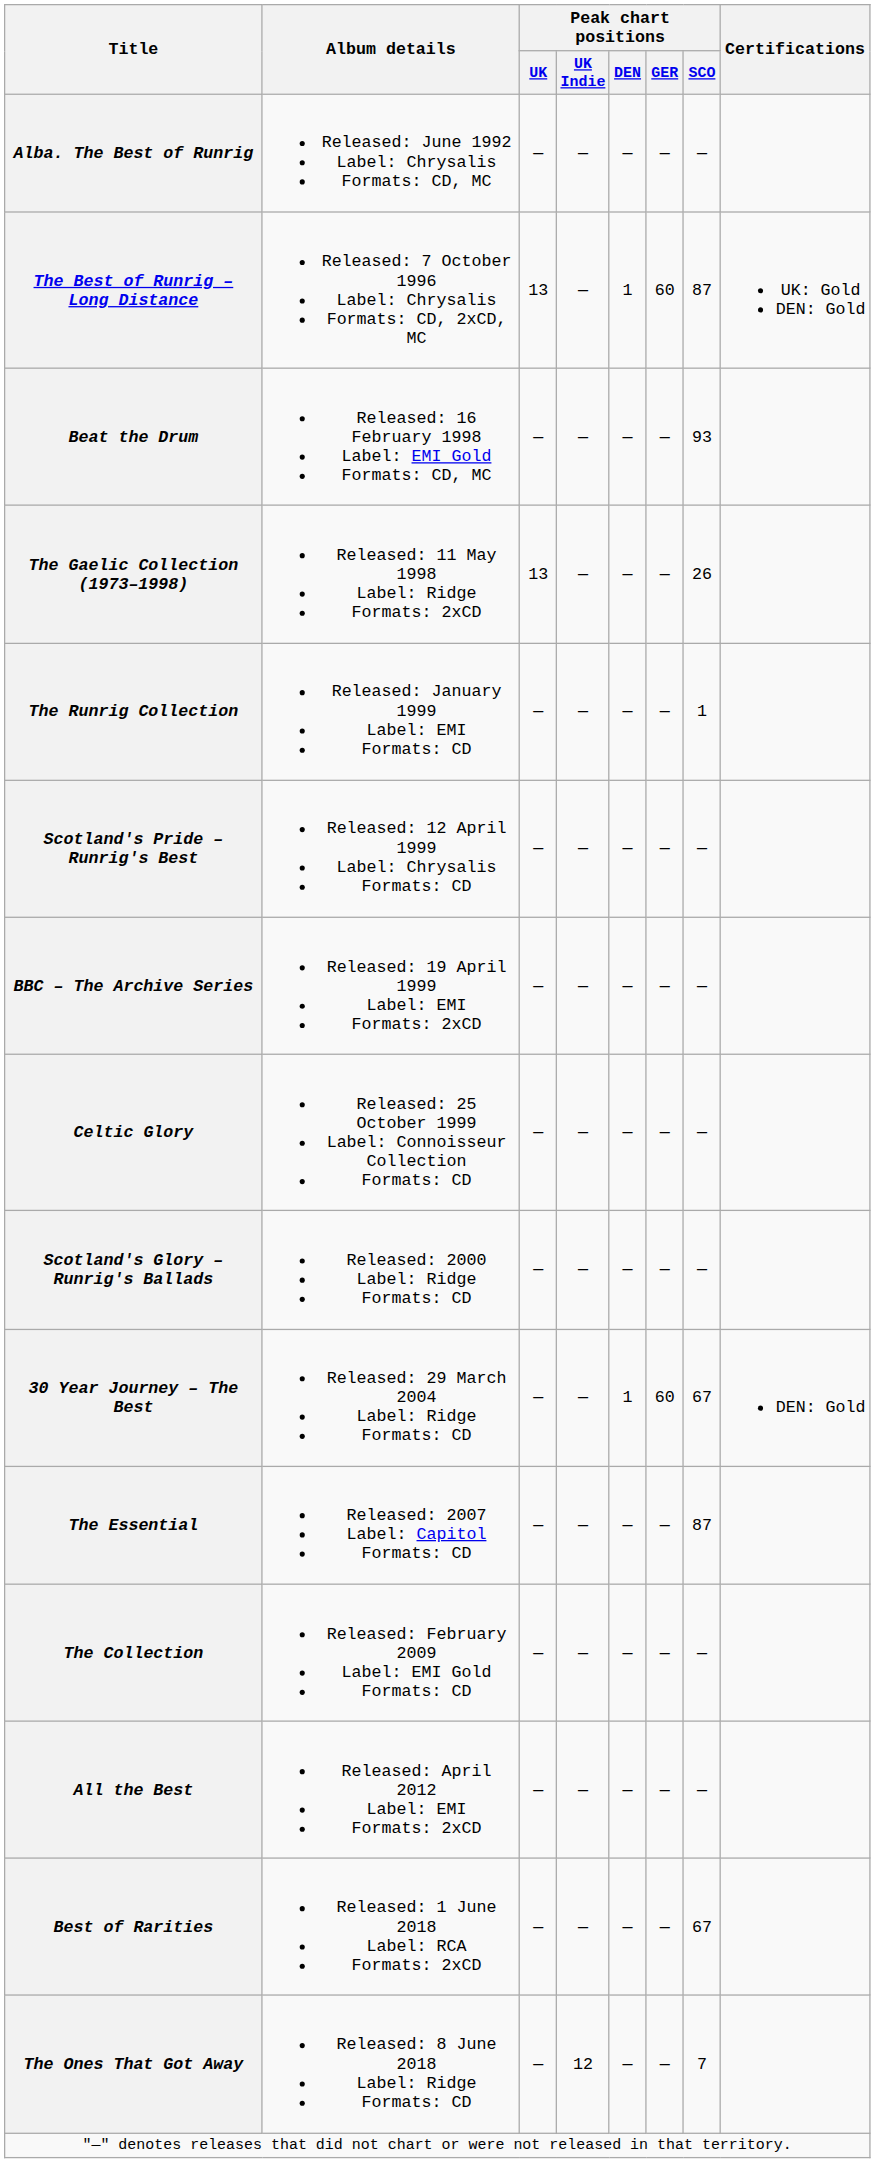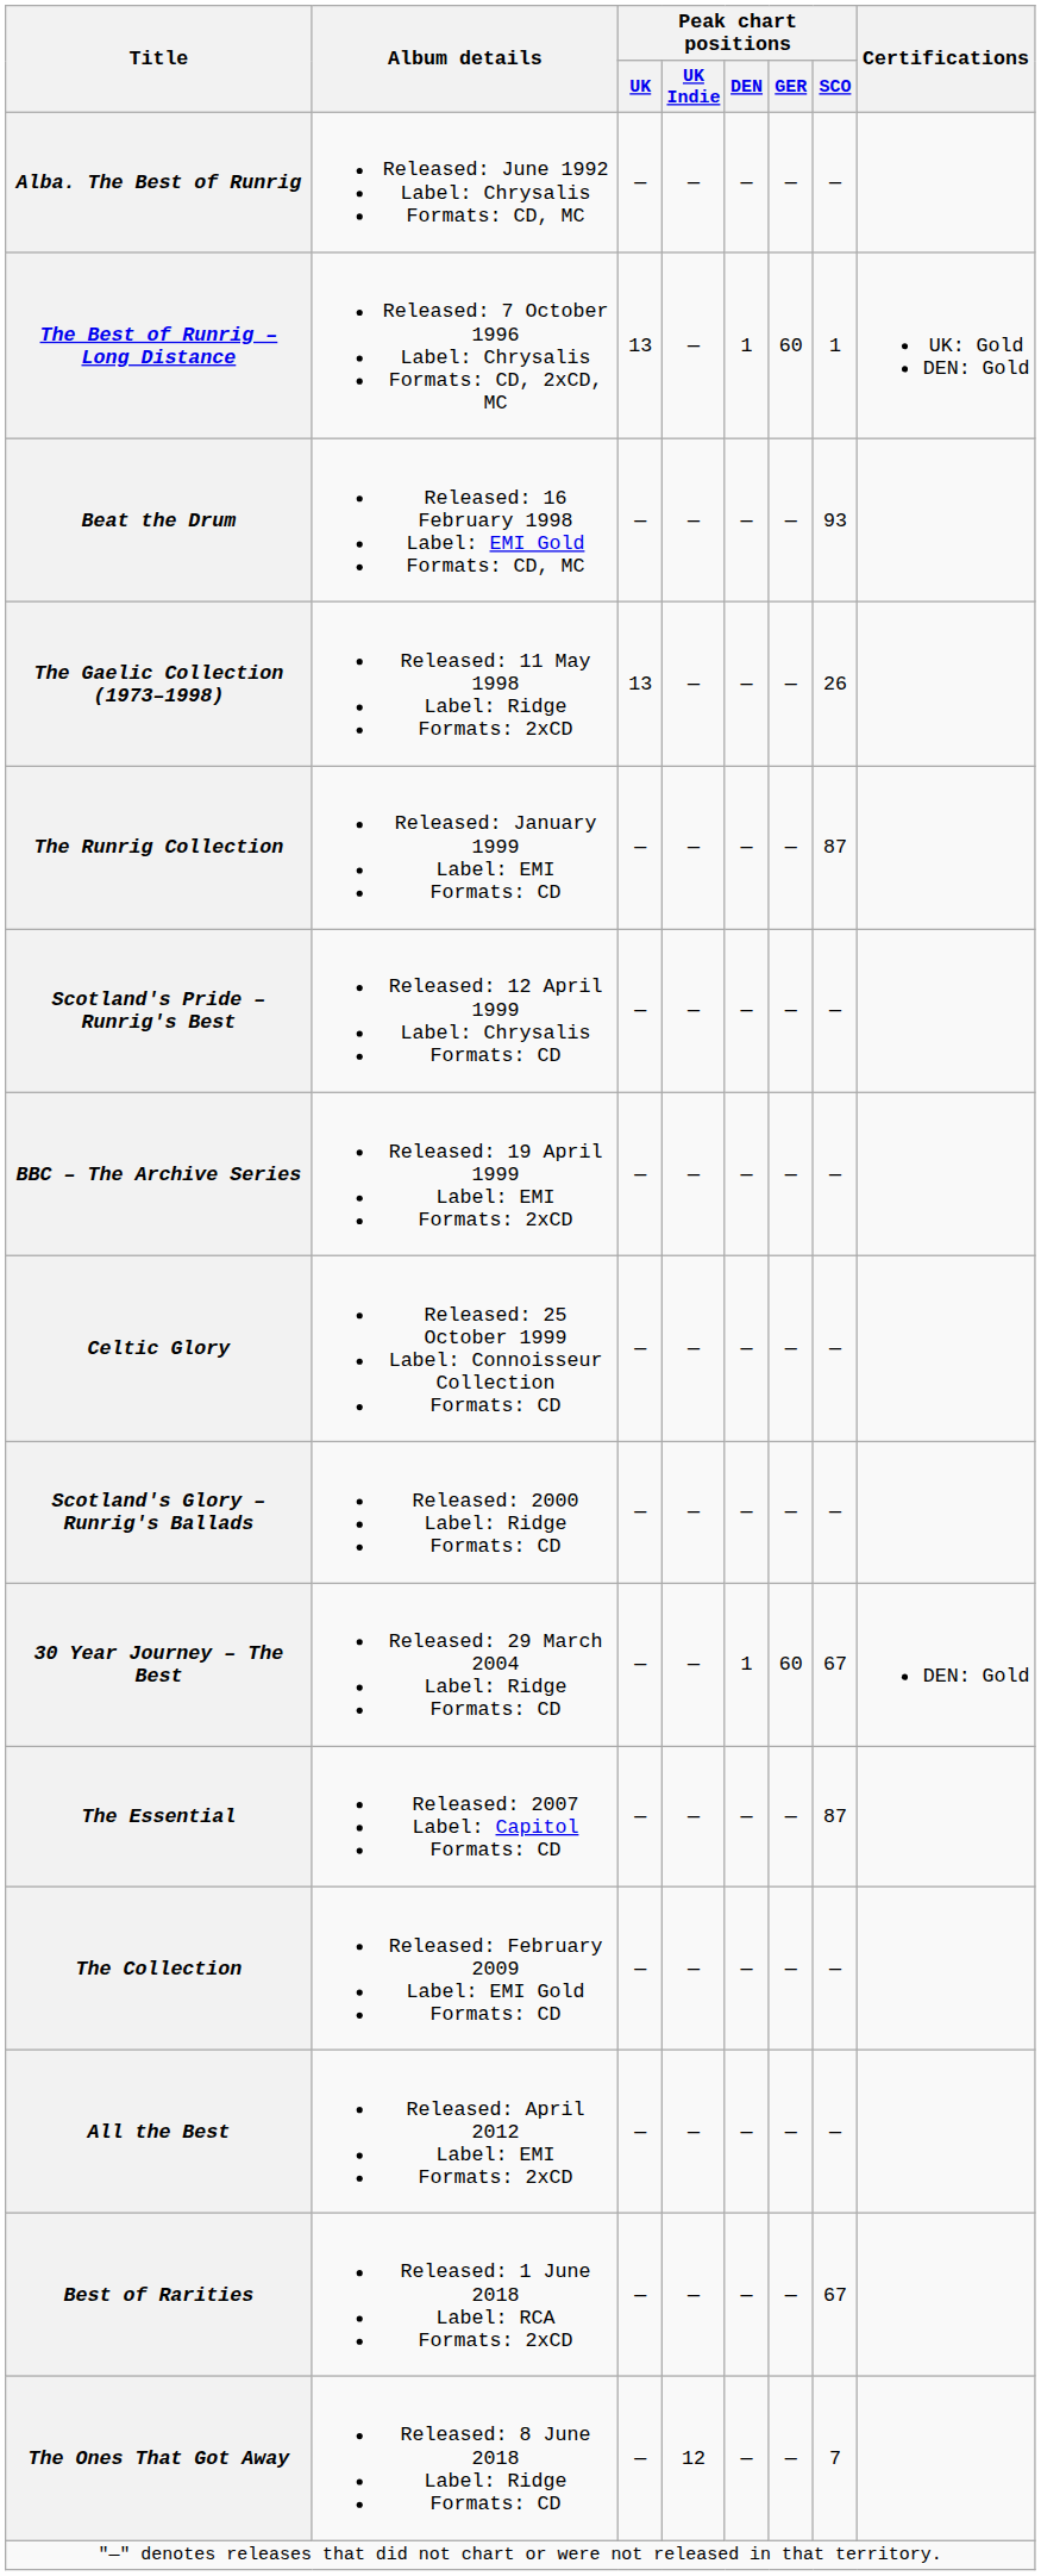 <table class="wikitable plainrowheaders" style="text-align:center;">
 <tr>
 <th rowspan="2" scope="col" style="width:15em;">Title</th>
 <th rowspan="2" scope="col" style="width:15em;">Album details</th>
 <th colspan="5">Peak chart positions</th>
 <th rowspan="2">Certifications</th>
 </tr>
 <tr>
 <th scope="col" style="width:2em;font-size:90%;"><a href='#'>UK</a><br></th>
 <th scope="col" style="width:2em;font-size:90%;"><a href='#'>UK Indie</a><br></th>
 <th scope="col" style="width:2em;font-size:90%;"><a href='#'>DEN</a><br></th>
 <th scope="col" style="width:2em;font-size:90%;"><a href='#'>GER</a><br></th>
 <th scope="col" style="width:2em;font-size:90%;"><a href='#'>SCO</a><br></th>
 </tr>
 <tr>
 <th scope="row"><em>Alba. The Best of Runrig</em></th>
 <td><br><ul><li>Released: June 1992</li><li>Label: Chrysalis</li><li>Formats: CD, MC</li></ul></td>
 <td>—</td>
 <td>—</td>
 <td>—</td>
 <td>—</td>
 <td>—</td>
 <td></td>
 </tr>
 <tr>
 <th scope="row"><em><a href='#'>The Best of Runrig – Long Distance</a></em></th>
 <td><br><ul><li>Released: 7 October 1996</li><li>Label: Chrysalis</li><li>Formats: CD, 2xCD, MC</li></ul></td>
 <td>13</td>
 <td>—</td>
 <td>1</td>
 <td>60</td>
-<td>87</td>
+<td>1</td>
 <td><br><ul><li>UK: Gold</li><li>DEN: Gold</li></ul></td>
 </tr>
 <tr>
 <th scope="row"><em>Beat the Drum</em></th>
 <td><br><ul><li>Released: 16 February 1998</li><li>Label: <a href='#'>EMI Gold</a></li><li>Formats: CD, MC</li></ul></td>
 <td>—</td>
 <td>—</td>
 <td>—</td>
 <td>—</td>
 <td>93</td>
 <td></td>
 </tr>
 <tr>
 <th scope="row"><em>The Gaelic Collection (1973–1998)</em></th>
 <td><br><ul><li>Released: 11 May 1998</li><li>Label: Ridge</li><li>Formats: 2xCD</li></ul></td>
 <td>13</td>
 <td>—</td>
 <td>—</td>
 <td>—</td>
 <td>26</td>
 <td></td>
 </tr>
 <tr>
 <th scope="row"><em>The Runrig Collection</em></th>
 <td><br><ul><li>Released: January 1999</li><li>Label: EMI</li><li>Formats: CD</li></ul></td>
 <td>—</td>
 <td>—</td>
 <td>—</td>
 <td>—</td>
-<td>1</td>
+<td>87</td>
 <td></td>
 </tr>
 <tr>
 <th scope="row"><em>Scotland's Pride – Runrig's Best</em></th>
 <td><br><ul><li>Released: 12 April 1999</li><li>Label: Chrysalis</li><li>Formats: CD</li></ul></td>
 <td>—</td>
 <td>—</td>
 <td>—</td>
 <td>—</td>
 <td>—</td>
 <td></td>
 </tr>
 <tr>
 <th scope="row"><em>BBC – The Archive Series</em></th>
 <td><br><ul><li>Released: 19 April 1999</li><li>Label: EMI</li><li>Formats: 2xCD</li></ul></td>
 <td>—</td>
 <td>—</td>
 <td>—</td>
 <td>—</td>
 <td>—</td>
 <td></td>
 </tr>
 <tr>
 <th scope="row"><em>Celtic Glory</em></th>
 <td><br><ul><li>Released: 25 October 1999</li><li>Label: Connoisseur Collection</li><li>Formats: CD</li></ul></td>
 <td>—</td>
 <td>—</td>
 <td>—</td>
 <td>—</td>
 <td>—</td>
 <td></td>
 </tr>
 <tr>
 <th scope="row"><em>Scotland's Glory – Runrig's Ballads</em></th>
 <td><br><ul><li>Released: 2000</li><li>Label: Ridge</li><li>Formats: CD</li></ul></td>
 <td>—</td>
 <td>—</td>
 <td>—</td>
 <td>—</td>
 <td>—</td>
 <td></td>
 </tr>
 <tr>
 <th scope="row"><em>30 Year Journey – The Best</em></th>
 <td><br><ul><li>Released: 29 March 2004</li><li>Label: Ridge</li><li>Formats: CD</li></ul></td>
 <td>—</td>
 <td>—</td>
 <td>1</td>
 <td>60</td>
 <td>67</td>
 <td><br><ul><li>DEN: Gold</li></ul></td>
 </tr>
 <tr>
 <th scope="row"><em>The Essential</em></th>
 <td><br><ul><li>Released: 2007</li><li>Label: <a href='#'>Capitol</a></li><li>Formats: CD</li></ul></td>
 <td>—</td>
 <td>—</td>
 <td>—</td>
 <td>—</td>
 <td>87</td>
 <td></td>
 </tr>
 <tr>
 <th scope="row"><em>The Collection</em></th>
 <td><br><ul><li>Released: February 2009</li><li>Label: EMI Gold</li><li>Formats: CD</li></ul></td>
 <td>—</td>
 <td>—</td>
 <td>—</td>
 <td>—</td>
 <td>—</td>
 <td></td>
 </tr>
 <tr>
 <th scope="row"><em>All the Best</em></th>
 <td><br><ul><li>Released: April 2012</li><li>Label: EMI</li><li>Formats: 2xCD</li></ul></td>
 <td>—</td>
 <td>—</td>
 <td>—</td>
 <td>—</td>
 <td>—</td>
 <td></td>
 </tr>
 <tr>
 <th scope="row"><em>Best of Rarities</em></th>
 <td><br><ul><li>Released: 1 June 2018</li><li>Label: RCA</li><li>Formats: 2xCD</li></ul></td>
 <td>—</td>
 <td>—</td>
 <td>—</td>
 <td>—</td>
 <td>67</td>
 <td></td>
 </tr>
 <tr>
 <th scope="row"><em>The Ones That Got Away</em></th>
 <td><br><ul><li>Released: 8 June 2018</li><li>Label: Ridge</li><li>Formats: CD</li></ul></td>
 <td>—</td>
 <td>12</td>
 <td>—</td>
 <td>—</td>
 <td>7</td>
 <td></td>
 </tr>
 <tr>
 <td colspan="8" style="font-size:90%">"—" denotes releases that did not chart or were not released in that territory.</td>
 </tr>
 </table>
